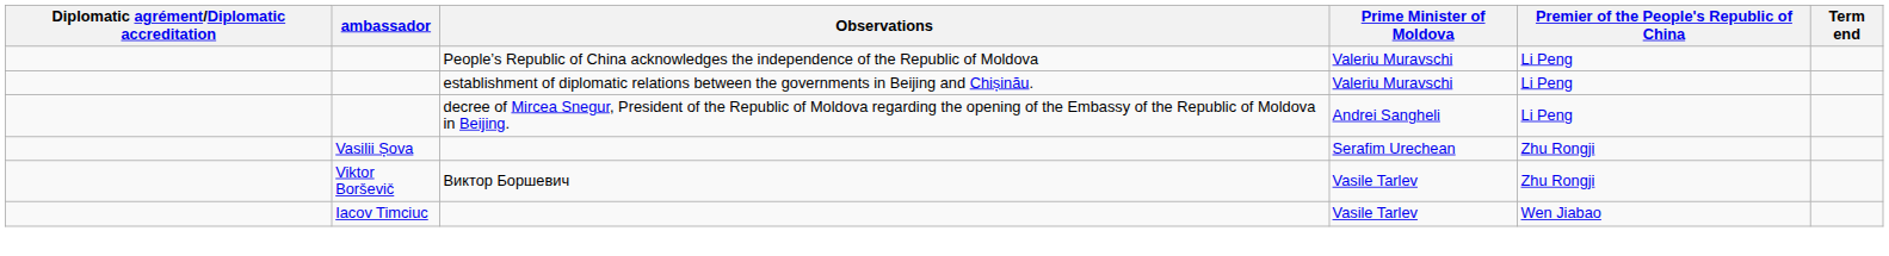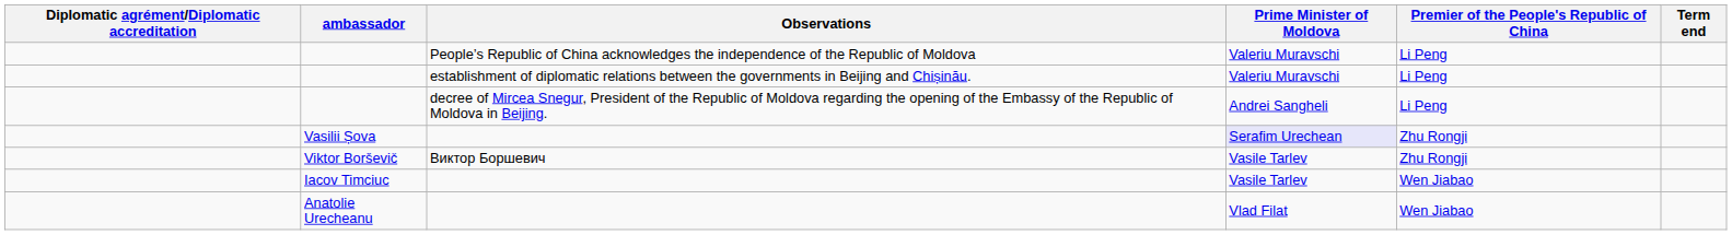 <table class="wikitable sortable">
 <tr>
 <th>Diplomatic <a href='#'>agrément</a>/<a href='#'>Diplomatic accreditation</a></th>
 <th><a href='#'>ambassador</a></th>
 <th>Observations</th>
 <th><a href='#'>Prime Minister of Moldova</a></th>
 <th><a href='#'>Premier of the People's Republic of China</a></th>
 <th>Term end</th>
 </tr>
 <tr>
 <td></td>
 <td></td>
 <td>People’s Republic of China acknowledges the independence of the Republic of Moldova</td>
 <td><a href='#'>Valeriu Muravschi</a></td>
 <td><a href='#'>Li Peng</a></td>
 <td></td>
 </tr>
 <tr>
 <td></td>
 <td></td>
 <td>establishment of diplomatic relations between the governments in Beijing and <a href='#'>Chișinău</a>.</td>
 <td><a href='#'>Valeriu Muravschi</a></td>
 <td><a href='#'>Li Peng</a></td>
 <td></td>
 </tr>
 <tr>
 <td></td>
 <td></td>
 <td>decree of <a href='#'>Mircea Snegur</a>, President of the Republic of Moldova regarding the opening of the Embassy of the Republic of Moldova in <a href='#'>Beijing</a>.</td>
 <td><a href='#'>Andrei Sangheli</a></td>
 <td><a href='#'>Li Peng</a></td>
 <td></td>
 </tr>
 <tr>
 <td></td>
 <td><a href='#'>Vasilii Șova</a></td>
 <td></td>
-<td><a href='#'>Serafim Urechean</a></td>
+<td style="background: lavender;"><a href='#'>Serafim Urechean</a></td>
 <td><a href='#'>Zhu Rongji</a></td>
 <td></td>
 </tr>
 <tr>
 <td></td>
 <td><a href='#'>Viktor Borševič</a></td>
 <td>Виктор Боршевич</td>
 <td><a href='#'>Vasile Tarlev</a></td>
 <td><a href='#'>Zhu Rongji</a></td>
 <td></td>
 </tr>
 <tr>
 <td></td>
 <td><a href='#'>Iacov Timciuc</a></td>
 <td></td>
 <td><a href='#'>Vasile Tarlev</a></td>
 <td><a href='#'>Wen Jiabao</a></td>
 <td></td>
 </tr>
+<tr>
+<td></td>
+<td><a href='#'>Anatolie Urecheanu</a></td>
+<td></td>
+<td><a href='#'>Vlad Filat</a></td>
+<td><a href='#'>Wen Jiabao</a></td>
+<td></td>
+</tr>
 </table>
